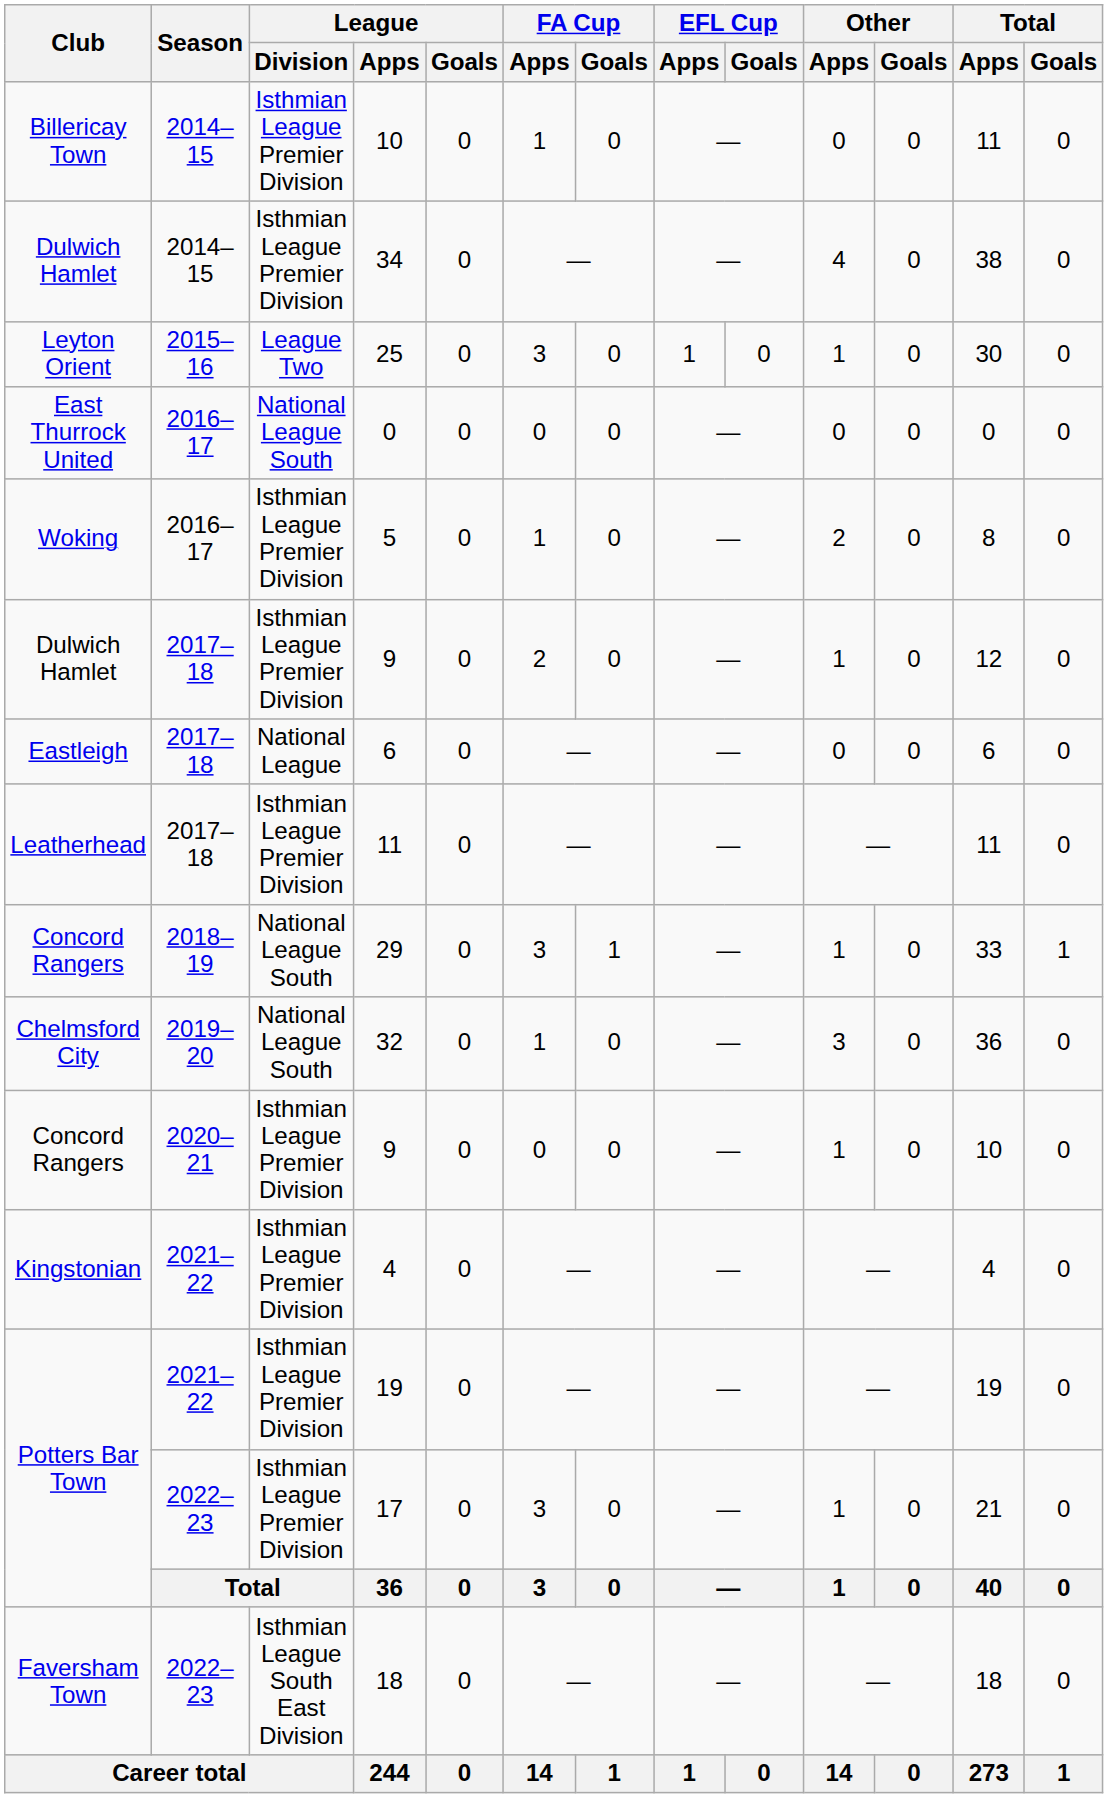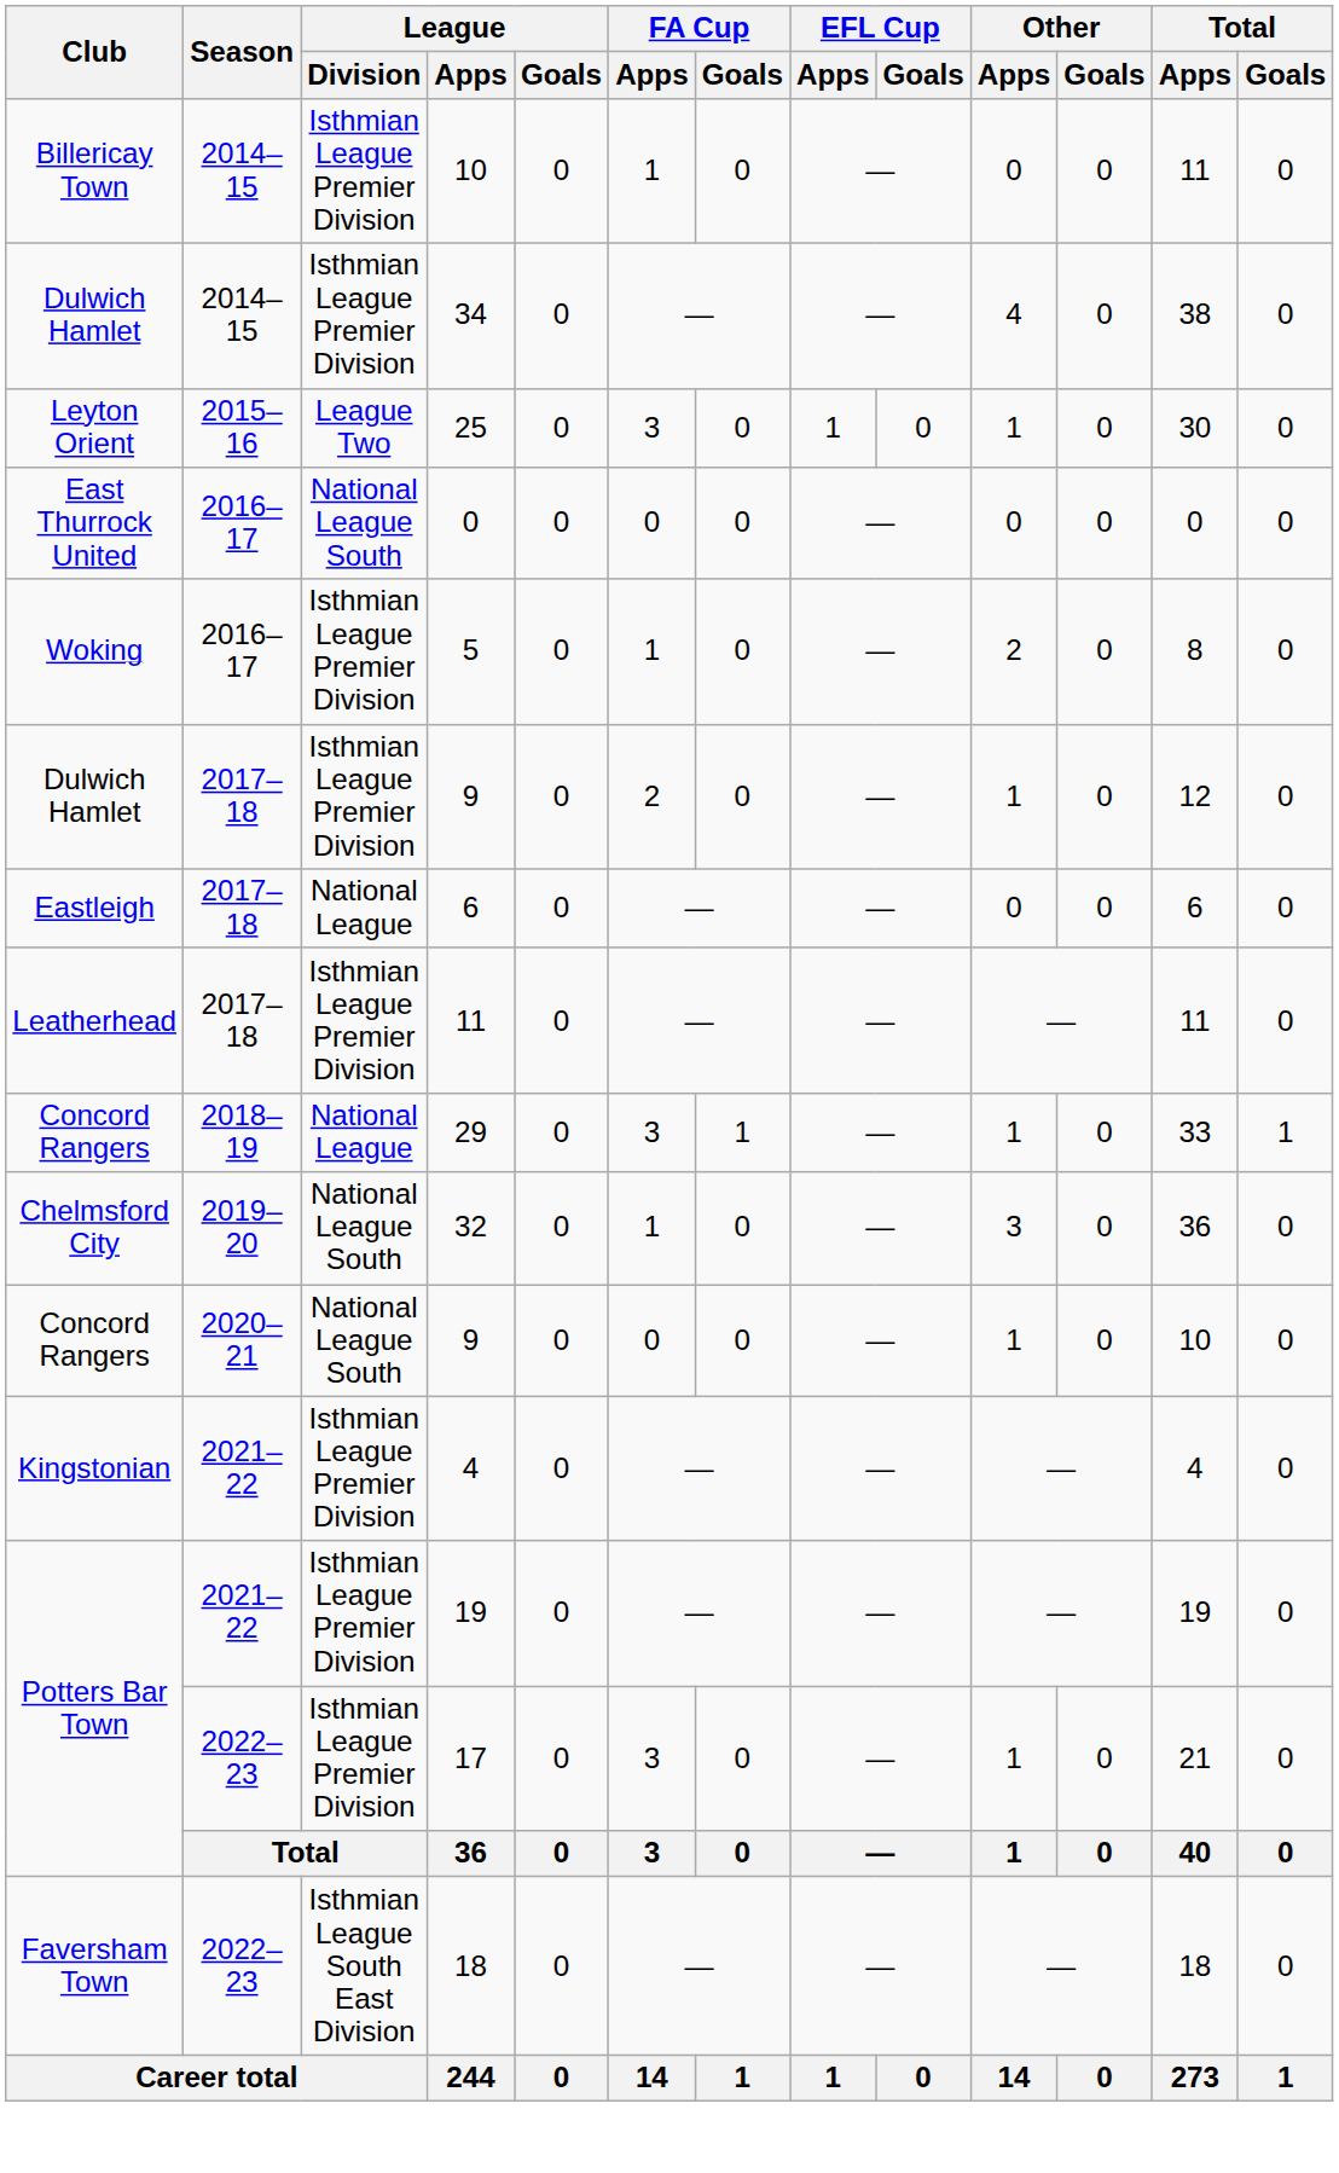 <table class="wikitable" style="text-align:center">
 <tr>
 <th rowspan="2">Club</th>
 <th rowspan="2">Season</th>
 <th colspan="3">League</th>
 <th colspan="2"><a href='#'>FA Cup</a></th>
 <th colspan="2"><a href='#'>EFL Cup</a></th>
 <th colspan="2">Other</th>
 <th colspan="2">Total</th>
 </tr>
 <tr>
 <th>Division</th>
 <th>Apps</th>
 <th>Goals</th>
 <th>Apps</th>
 <th>Goals</th>
 <th>Apps</th>
 <th>Goals</th>
 <th>Apps</th>
 <th>Goals</th>
 <th>Apps</th>
 <th>Goals</th>
 </tr>
 <tr>
 <td><a href='#'>Billericay Town</a></td>
 <td><a href='#'>2014–15</a></td>
 <td><a href='#'>Isthmian League</a> Premier Division</td>
 <td>10</td>
 <td>0</td>
 <td>1</td>
 <td>0</td>
 <td colspan="2">—</td>
 <td>0</td>
 <td>0</td>
 <td>11</td>
 <td>0</td>
 </tr>
 <tr>
 <td><a href='#'>Dulwich Hamlet</a></td>
 <td>2014–15</td>
 <td>Isthmian League Premier Division</td>
 <td>34</td>
 <td>0</td>
 <td colspan="2">—</td>
 <td colspan="2">—</td>
 <td>4</td>
 <td>0</td>
 <td>38</td>
 <td>0</td>
 </tr>
 <tr>
 <td><a href='#'>Leyton Orient</a></td>
 <td><a href='#'>2015–16</a></td>
 <td><a href='#'>League Two</a></td>
 <td>25</td>
 <td>0</td>
 <td>3</td>
 <td>0</td>
 <td>1</td>
 <td>0</td>
 <td>1</td>
 <td>0</td>
 <td>30</td>
 <td>0</td>
 </tr>
 <tr>
 <td><a href='#'>East Thurrock United</a></td>
 <td><a href='#'>2016–17</a></td>
 <td><a href='#'>National League South</a></td>
 <td>0</td>
 <td>0</td>
 <td>0</td>
 <td>0</td>
 <td colspan="2">—</td>
 <td>0</td>
 <td>0</td>
 <td>0</td>
 <td>0</td>
 </tr>
 <tr>
 <td><a href='#'>Woking</a></td>
 <td>2016–17</td>
 <td>Isthmian League Premier Division</td>
 <td>5</td>
 <td>0</td>
 <td>1</td>
 <td>0</td>
 <td colspan="2">—</td>
 <td>2</td>
 <td>0</td>
 <td>8</td>
 <td>0</td>
 </tr>
 <tr>
 <td>Dulwich Hamlet</td>
 <td><a href='#'>2017–18</a></td>
 <td>Isthmian League Premier Division</td>
 <td>9</td>
 <td>0</td>
 <td>2</td>
 <td>0</td>
 <td colspan="2">—</td>
 <td>1</td>
 <td>0</td>
 <td>12</td>
 <td>0</td>
 </tr>
 <tr>
 <td><a href='#'>Eastleigh</a></td>
 <td><a href='#'>2017–18</a></td>
 <td>National League</td>
 <td>6</td>
 <td>0</td>
 <td colspan="2">—</td>
 <td colspan="2">—</td>
 <td>0</td>
 <td>0</td>
 <td>6</td>
 <td>0</td>
 </tr>
 <tr>
 <td><a href='#'>Leatherhead</a></td>
 <td>2017–18</td>
 <td>Isthmian League Premier Division</td>
 <td>11</td>
 <td>0</td>
 <td colspan="2">—</td>
 <td colspan="2">—</td>
 <td colspan="2">—</td>
 <td>11</td>
 <td>0</td>
 </tr>
 <tr>
 <td><a href='#'>Concord Rangers</a></td>
 <td><a href='#'>2018–19</a></td>
-<td>National League South</td>
+<td><a href='#'>National League</a></td>
 <td>29</td>
 <td>0</td>
 <td>3</td>
 <td>1</td>
 <td colspan="2">—</td>
 <td>1</td>
 <td>0</td>
 <td>33</td>
 <td>1</td>
 </tr>
 <tr>
 <td><a href='#'>Chelmsford City</a></td>
 <td><a href='#'>2019–20</a></td>
 <td>National League South</td>
 <td>32</td>
 <td>0</td>
 <td>1</td>
 <td>0</td>
 <td colspan="2">—</td>
 <td>3</td>
 <td>0</td>
 <td>36</td>
 <td>0</td>
 </tr>
 <tr>
 <td>Concord Rangers</td>
 <td><a href='#'>2020–21</a></td>
-<td>Isthmian League Premier Division</td>
+<td>National League South</td>
 <td>9</td>
 <td>0</td>
 <td>0</td>
 <td>0</td>
 <td colspan="2">—</td>
 <td>1</td>
 <td>0</td>
 <td>10</td>
 <td>0</td>
 </tr>
 <tr>
 <td><a href='#'>Kingstonian</a></td>
 <td><a href='#'>2021–22</a></td>
 <td>Isthmian League Premier Division</td>
 <td>4</td>
 <td>0</td>
 <td colspan="2">—</td>
 <td colspan="2">—</td>
 <td colspan="2">—</td>
 <td>4</td>
 <td>0</td>
 </tr>
 <tr>
 <td rowspan="3"><a href='#'>Potters Bar Town</a></td>
 <td><a href='#'>2021–22</a></td>
 <td>Isthmian League Premier Division</td>
 <td>19</td>
 <td>0</td>
 <td colspan="2">—</td>
 <td colspan="2">—</td>
 <td colspan="2">—</td>
 <td>19</td>
 <td>0</td>
 </tr>
 <tr>
 <td><a href='#'>2022–23</a></td>
 <td>Isthmian League Premier Division</td>
 <td>17</td>
 <td>0</td>
 <td>3</td>
 <td>0</td>
 <td colspan="2">—</td>
 <td>1</td>
 <td>0</td>
 <td>21</td>
 <td>0</td>
 </tr>
 <tr>
 <th colspan="2">Total</th>
 <th>36</th>
 <th>0</th>
 <th>3</th>
 <th>0</th>
 <th colspan="2">—</th>
 <th>1</th>
 <th>0</th>
 <th>40</th>
 <th>0</th>
 </tr>
 <tr>
 <td><a href='#'>Faversham Town</a></td>
 <td><a href='#'>2022–23</a></td>
 <td>Isthmian League South East Division</td>
 <td>18</td>
 <td>0</td>
 <td colspan="2">—</td>
 <td colspan="2">—</td>
 <td colspan="2">—</td>
 <td>18</td>
 <td>0</td>
 </tr>
 <tr>
 <th colspan="3">Career total</th>
 <th>244</th>
 <th>0</th>
 <th>14</th>
 <th>1</th>
 <th>1</th>
 <th>0</th>
 <th>14</th>
 <th>0</th>
 <th>273</th>
 <th>1</th>
 </tr>
 </table>
